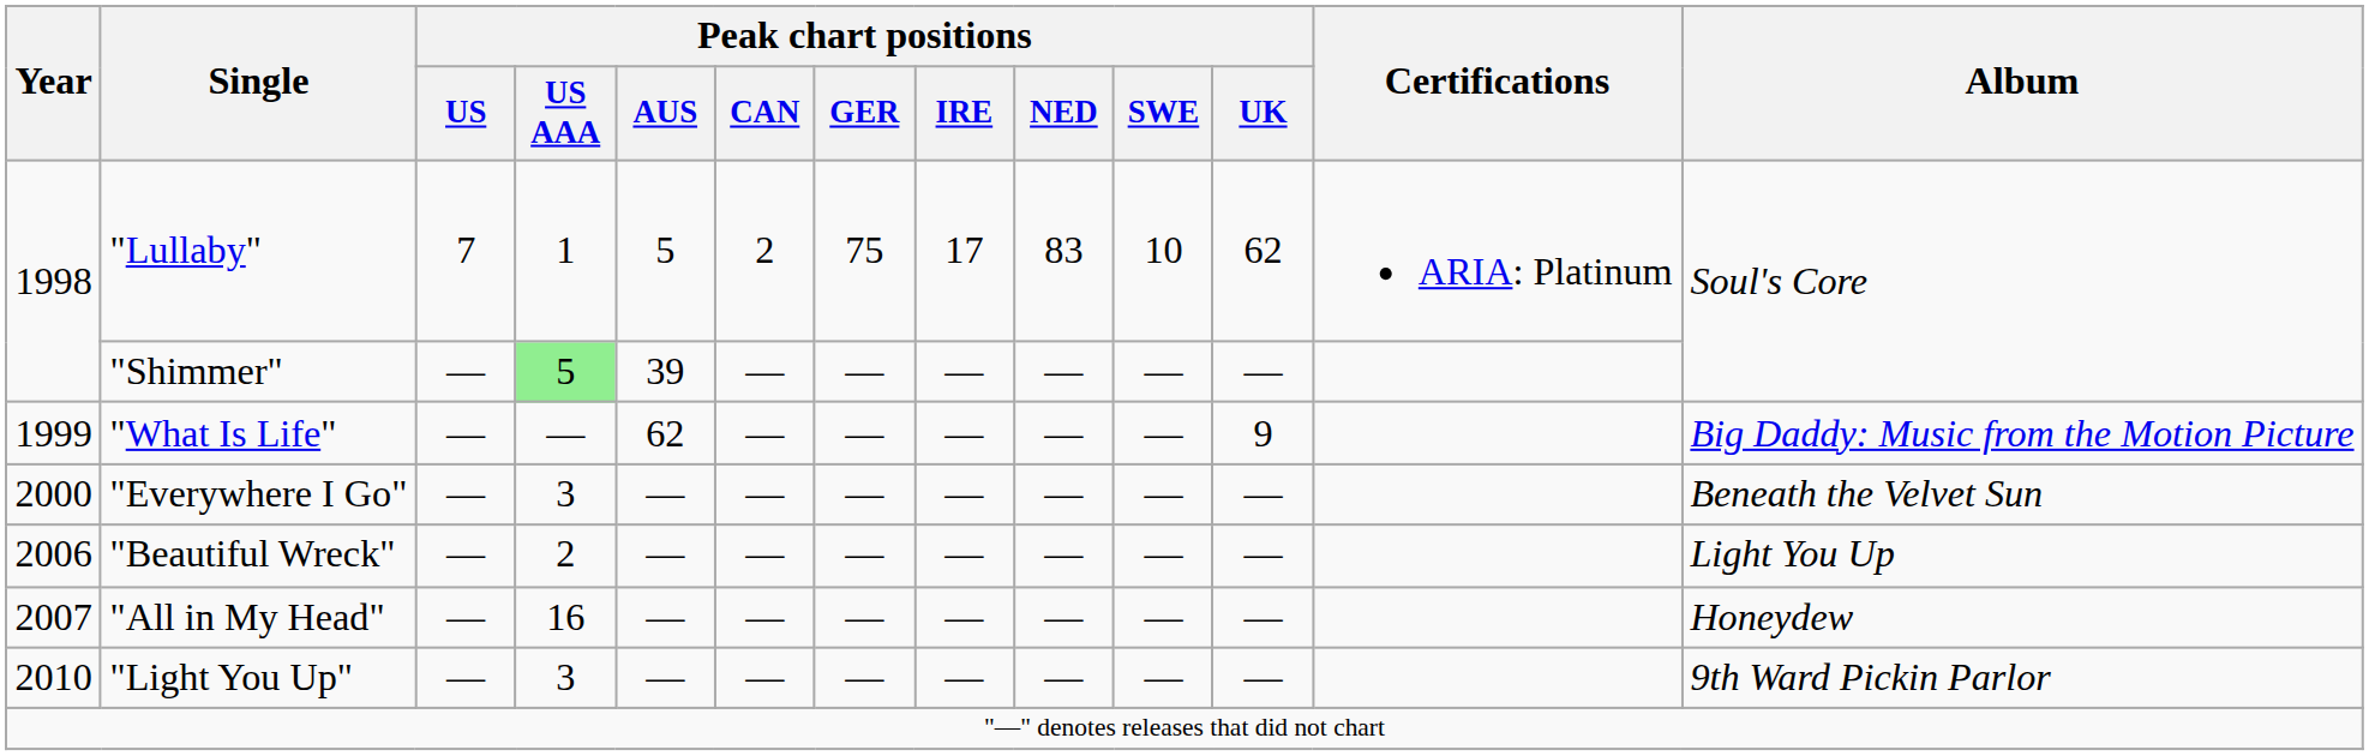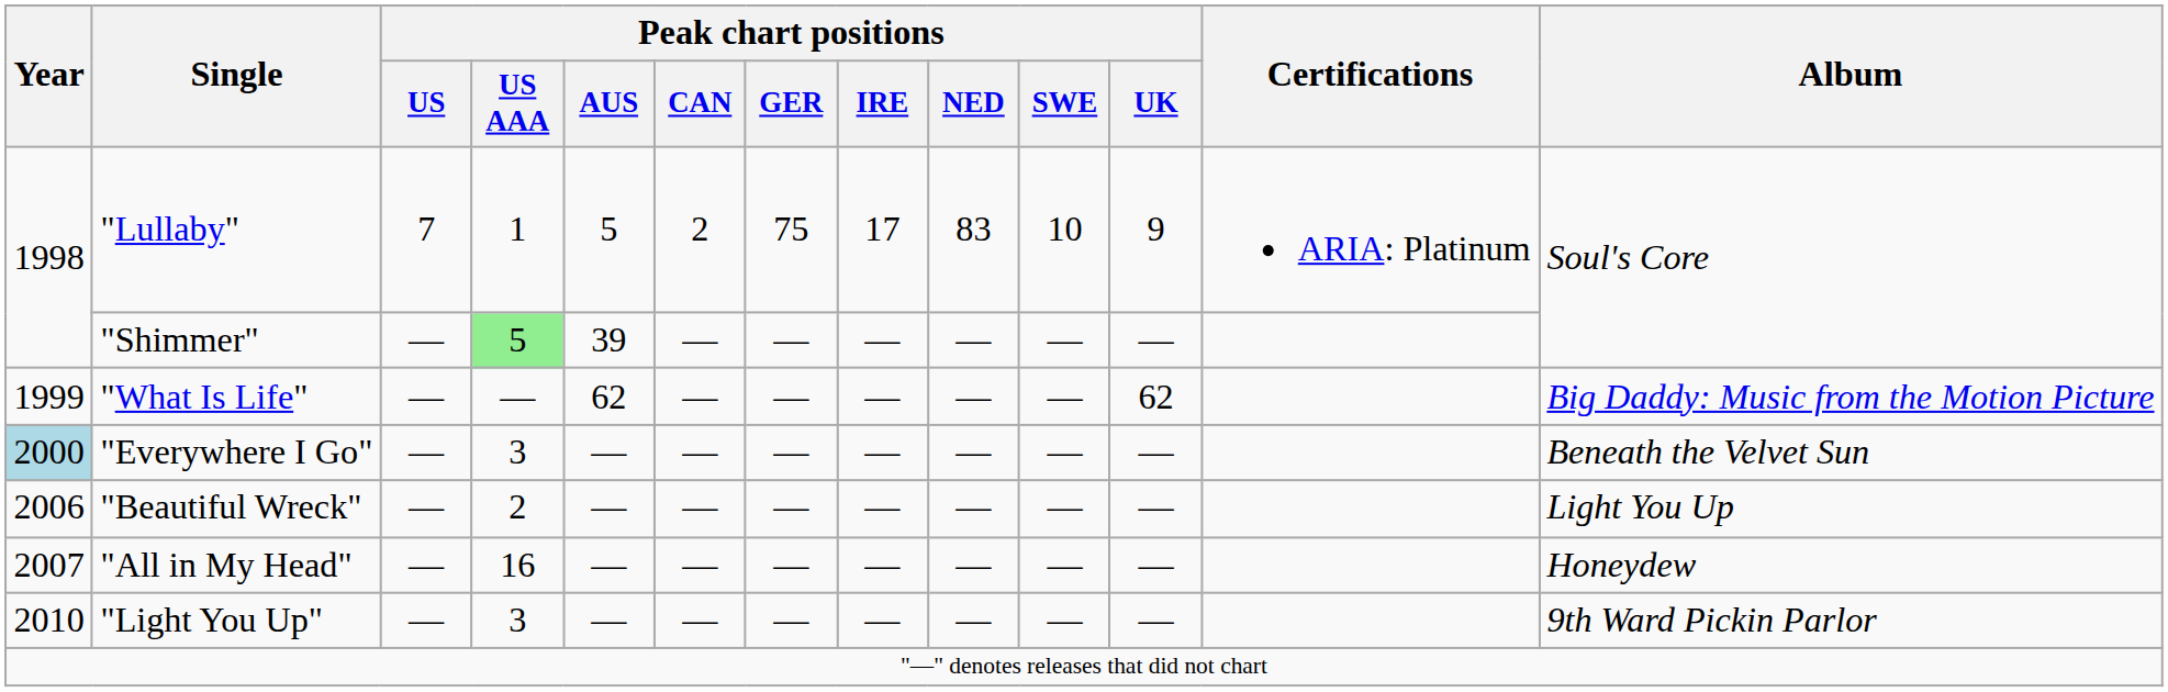 <table class="wikitable" style="text-align:center;">
 <tr>
 <th rowspan="2">Year</th>
 <th rowspan="2">Single</th>
 <th colspan="9">Peak chart positions</th>
 <th rowspan="2">Certifications</th>
 <th rowspan="2">Album</th>
 </tr>
 <tr style="font-size:smaller;">
 <th width="35"><a href='#'>US</a><br></th>
 <th width="35"><a href='#'>US<br>AAA</a><br></th>
 <th width="35"><a href='#'>AUS</a><br></th>
 <th width="35"><a href='#'>CAN</a></th>
 <th width="35"><a href='#'>GER</a></th>
 <th width="35"><a href='#'>IRE</a></th>
 <th width="35"><a href='#'>NED</a></th>
 <th width="35"><a href='#'>SWE</a></th>
 <th width="35"><a href='#'>UK</a><br></th>
 </tr>
 <tr>
 <td rowspan="2">1998</td>
 <td align="left">"<a href='#'>Lullaby</a>"</td>
 <td>7</td>
 <td>1</td>
 <td>5</td>
 <td>2</td>
 <td>75</td>
 <td>17</td>
 <td>83</td>
 <td>10</td>
-<td>62</td>
+<td>9</td>
 <td><br><ul><li><a href='#'>ARIA</a>: Platinum</li></ul></td>
 <td align="left" rowspan="2"><em>Soul's Core</em></td>
 </tr>
 <tr>
 <td align="left">"Shimmer"</td>
 <td>—</td>
 <td style="background: lightgreen;">5</td>
 <td>39</td>
 <td>—</td>
 <td>—</td>
 <td>—</td>
 <td>—</td>
 <td>—</td>
 <td>—</td>
 <td></td>
 </tr>
 <tr>
 <td>1999</td>
 <td align="left">"<a href='#'>What Is Life</a>"</td>
 <td>—</td>
 <td>—</td>
 <td>62</td>
 <td>—</td>
 <td>—</td>
 <td>—</td>
 <td>—</td>
 <td>—</td>
-<td>9</td>
+<td>62</td>
 <td></td>
 <td align="left"><em><a href='#'>Big Daddy: Music from the Motion Picture</a></em></td>
 </tr>
 <tr>
-<td>2000</td>
+<td style="background: lightblue;">2000</td>
 <td align="left">"Everywhere I Go"</td>
 <td>—</td>
 <td>3</td>
 <td>—</td>
 <td>—</td>
 <td>—</td>
 <td>—</td>
 <td>—</td>
 <td>—</td>
 <td>—</td>
 <td></td>
 <td align="left"><em>Beneath the Velvet Sun</em></td>
 </tr>
 <tr>
 <td>2006</td>
 <td align="left">"Beautiful Wreck"</td>
 <td>—</td>
 <td>2</td>
 <td>—</td>
 <td>—</td>
 <td>—</td>
 <td>—</td>
 <td>—</td>
 <td>—</td>
 <td>—</td>
 <td></td>
 <td align="left"><em>Light You Up</em></td>
 </tr>
 <tr>
 <td>2007</td>
 <td align="left">"All in My Head"</td>
 <td>—</td>
 <td>16</td>
 <td>—</td>
 <td>—</td>
 <td>—</td>
 <td>—</td>
 <td>—</td>
 <td>—</td>
 <td>—</td>
 <td></td>
 <td align="left"><em>Honeydew</em></td>
 </tr>
 <tr>
 <td>2010</td>
 <td align="left">"Light You Up"</td>
 <td>—</td>
 <td>3</td>
 <td>—</td>
 <td>—</td>
 <td>—</td>
 <td>—</td>
 <td>—</td>
 <td>—</td>
 <td>—</td>
 <td></td>
 <td align="left"><em>9th Ward Pickin Parlor</em></td>
 </tr>
 <tr>
 <td colspan="13" style="font-size:8pt">"—" denotes releases that did not chart</td>
 </tr>
 </table>
